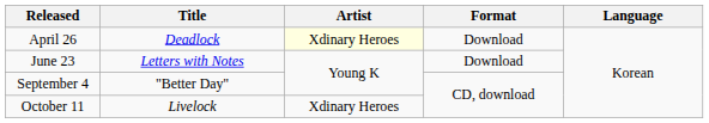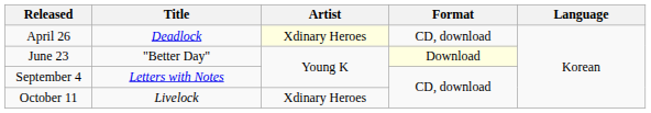 <table class="wikitable plainrowheaders" style="text-align:center;">
 <tr>
 <th width="100">Released</th>
 <th width="200">Title</th>
 <th width="150">Artist</th>
 <th width="150">Format</th>
 <th width="150">Language</th>
 </tr>
 <tr>
 <td>April 26</td>
 <td><em><a href='#'>Deadlock</a></em></td>
 <td style="background: lightyellow;">Xdinary Heroes</td>
-<td>Download</td>
+<td>CD, download</td>
 <td rowspan="4">Korean</td>
 </tr>
 <tr>
 <td>June 23</td>
-<td><em><a href='#'>Letters with Notes</a></em></td>
+<td>"Better Day"</td>
 <td rowspan="2">Young K</td>
-<td>Download</td>
+<td style="background: lightyellow;">Download</td>
 </tr>
 <tr>
 <td>September 4</td>
-<td>"Better Day"</td>
+<td><em><a href='#'>Letters with Notes</a></em></td>
 <td rowspan="2">CD, download</td>
 </tr>
 <tr>
 <td>October 11</td>
 <td><em>Livelock</em></td>
 <td>Xdinary Heroes</td>
 </tr>
 </table>
